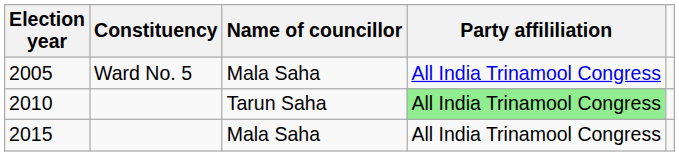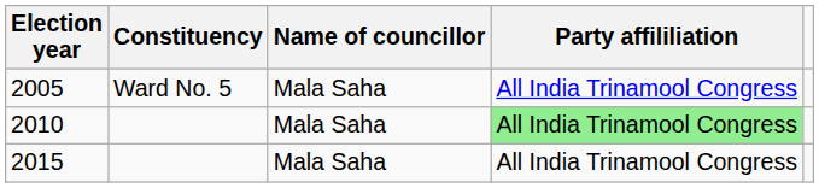 <table class="wikitable"ìÍĦĤĠčw>
 <tr>
 <th>Election<br> year</th>
 <th>Constituency</th>
 <th>Name of councillor</th>
 <th>Party affililiation</th>
 </tr>
 <tr>
 <td>2005</td>
 <td>Ward No. 5</td>
 <td>Mala Saha</td>
 <td><a href='#'>All India Trinamool Congress</a></td>
 <td></td>
 </tr>
 <tr>
 <td>2010</td>
 <td></td>
-<td>Tarun Saha</td>
+<td>Mala Saha</td>
 <td style="background: lightgreen;">All India Trinamool Congress</td>
 <td></td>
 </tr>
 <tr>
 <td>2015</td>
 <td></td>
 <td>Mala Saha</td>
 <td>All India Trinamool Congress</td>
 <td></td>
 </tr>
 </table>
